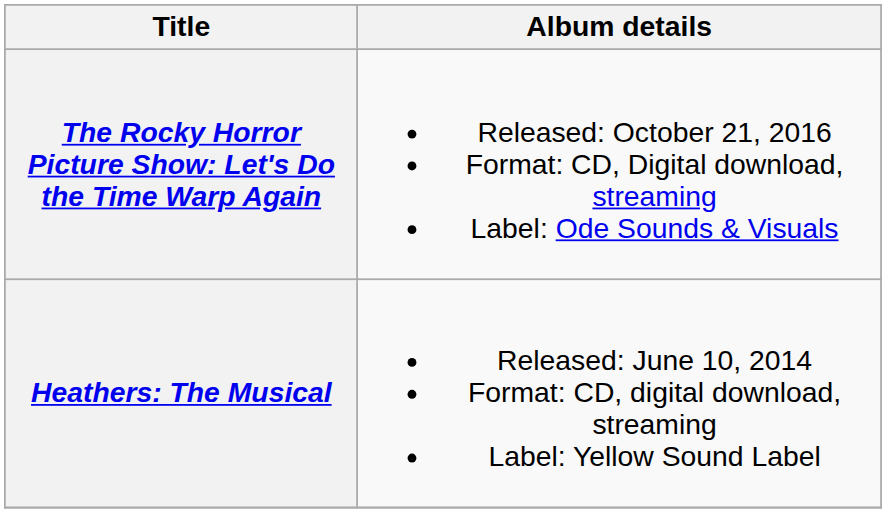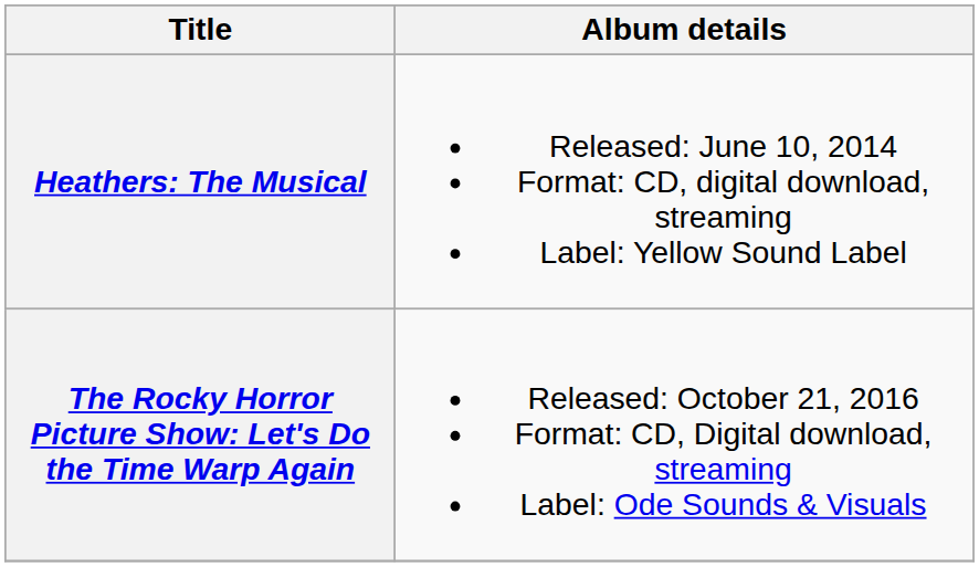 <table class="wikitable plainrowheaders" style="text-align:center;">
 <tr>
 <th scope="col" style="width:12em;">Title</th>
 <th scope="col" style="width:18em;">Album details</th>
 </tr>
 <tr>
+<th scope="row"><em><a href='#'>Heathers: The Musical</a></em></th>
+<td><br><ul><li>Released: June 10, 2014</li><li>Format: CD, digital download, streaming</li><li>Label: Yellow Sound Label</li></ul></td>
+</tr>
+<tr>
 <th scope="row"><em><a href='#'>The Rocky Horror Picture Show: Let's Do the Time Warp Again</a></em></th>
 <td><br><ul><li>Released: October 21, 2016</li><li>Format: CD, Digital download, <a href='#'>streaming</a></li><li>Label: <a href='#'>Ode Sounds & Visuals</a></li></ul></td>
 </tr>
 <tr>
-<th scope="row"><em><a href='#'>Heathers: The Musical</a></em></th>
-<td><br><ul><li>Released: June 10, 2014</li><li>Format: CD, digital download, streaming</li><li>Label: Yellow Sound Label</li></ul></td>
-</tr>
-<tr>
 </tr>
 </table>
